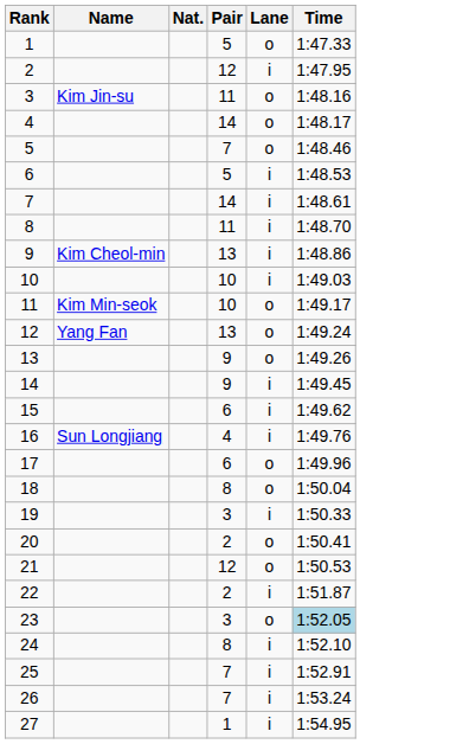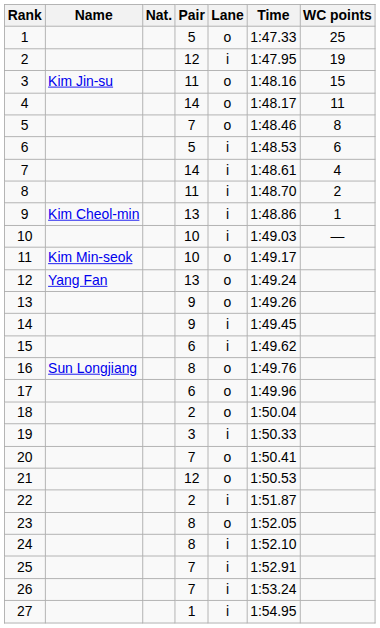 <table class="wikitable sortable" style="text-align:center">
 <tr>
 <th>Rank</th>
 <th>Name</th>
 <th>Nat.</th>
 <th>Pair</th>
 <th>Lane</th>
 <th>Time</th>
+<th>WC points</th>
 </tr>
 <tr>
 <td>1</td>
 <td align=left></td>
 <td></td>
 <td>5</td>
 <td>o</td>
 <td>1:47.33</td>
+<td>25</td>
 </tr>
 <tr>
 <td>2</td>
 <td align=left></td>
 <td></td>
 <td>12</td>
 <td>i</td>
 <td>1:47.95</td>
+<td>19</td>
 </tr>
 <tr>
 <td>3</td>
 <td align=left><a href='#'>Kim Jin-su</a></td>
 <td></td>
 <td>11</td>
 <td>o</td>
 <td>1:48.16</td>
+<td>15</td>
 </tr>
 <tr>
 <td>4</td>
 <td align=left></td>
 <td></td>
 <td>14</td>
 <td>o</td>
 <td>1:48.17</td>
+<td>11</td>
 </tr>
 <tr>
 <td>5</td>
 <td align=left></td>
 <td></td>
 <td>7</td>
 <td>o</td>
 <td>1:48.46</td>
+<td>8</td>
 </tr>
 <tr>
 <td>6</td>
 <td align=left></td>
 <td></td>
 <td>5</td>
 <td>i</td>
 <td>1:48.53</td>
+<td>6</td>
 </tr>
 <tr>
 <td>7</td>
 <td align=left></td>
 <td></td>
 <td>14</td>
 <td>i</td>
 <td>1:48.61</td>
+<td>4</td>
 </tr>
 <tr>
 <td>8</td>
 <td align=left></td>
 <td></td>
 <td>11</td>
 <td>i</td>
 <td>1:48.70</td>
+<td>2</td>
 </tr>
 <tr>
 <td>9</td>
 <td align=left><a href='#'>Kim Cheol-min</a></td>
 <td></td>
 <td>13</td>
 <td>i</td>
 <td>1:48.86</td>
+<td>1</td>
 </tr>
 <tr>
 <td>10</td>
 <td align=left></td>
 <td></td>
 <td>10</td>
 <td>i</td>
 <td>1:49.03</td>
+<td>—</td>
 </tr>
 <tr>
 <td>11</td>
 <td align=left><a href='#'>Kim Min-seok</a></td>
 <td></td>
 <td>10</td>
 <td>o</td>
 <td>1:49.17</td>
+<td></td>
 </tr>
 <tr>
 <td>12</td>
 <td align=left><a href='#'>Yang Fan</a></td>
 <td></td>
 <td>13</td>
 <td>o</td>
 <td>1:49.24</td>
+<td></td>
 </tr>
 <tr>
 <td>13</td>
 <td align=left></td>
 <td></td>
 <td>9</td>
 <td>o</td>
 <td>1:49.26</td>
+<td></td>
 </tr>
 <tr>
 <td>14</td>
 <td align=left></td>
 <td></td>
 <td>9</td>
 <td>i</td>
 <td>1:49.45</td>
+<td></td>
 </tr>
 <tr>
 <td>15</td>
 <td align=left></td>
 <td></td>
 <td>6</td>
 <td>i</td>
 <td>1:49.62</td>
+<td></td>
 </tr>
 <tr>
 <td>16</td>
 <td align=left><a href='#'>Sun Longjiang</a></td>
 <td></td>
-<td>4</td>
-<td>i</td>
+<td>8</td>
+<td>o</td>
 <td>1:49.76</td>
+<td></td>
 </tr>
 <tr>
 <td>17</td>
 <td align=left></td>
 <td></td>
 <td>6</td>
 <td>o</td>
 <td>1:49.96</td>
+<td></td>
 </tr>
 <tr>
 <td>18</td>
 <td align=left></td>
 <td></td>
-<td>8</td>
+<td>2</td>
 <td>o</td>
 <td>1:50.04</td>
+<td></td>
 </tr>
 <tr>
 <td>19</td>
 <td align=left></td>
 <td></td>
 <td>3</td>
 <td>i</td>
 <td>1:50.33</td>
+<td></td>
 </tr>
 <tr>
 <td>20</td>
 <td align=left></td>
 <td></td>
-<td>2</td>
+<td>7</td>
 <td>o</td>
 <td>1:50.41</td>
+<td></td>
 </tr>
 <tr>
 <td>21</td>
 <td align=left></td>
 <td></td>
 <td>12</td>
 <td>o</td>
 <td>1:50.53</td>
+<td></td>
 </tr>
 <tr>
 <td>22</td>
 <td align=left></td>
 <td></td>
 <td>2</td>
 <td>i</td>
 <td>1:51.87</td>
+<td></td>
 </tr>
 <tr>
 <td>23</td>
 <td align=left></td>
 <td></td>
-<td>3</td>
+<td>8</td>
 <td>o</td>
-<td style="background: lightblue;">1:52.05</td>
+<td>1:52.05</td>
+<td></td>
 </tr>
 <tr>
 <td>24</td>
 <td align=left></td>
 <td></td>
 <td>8</td>
 <td>i</td>
 <td>1:52.10</td>
+<td></td>
 </tr>
 <tr>
 <td>25</td>
 <td align=left></td>
 <td></td>
 <td>7</td>
 <td>i</td>
 <td>1:52.91</td>
+<td></td>
 </tr>
 <tr>
 <td>26</td>
 <td align=left></td>
 <td></td>
 <td>7</td>
 <td>i</td>
 <td>1:53.24</td>
+<td></td>
 </tr>
 <tr>
 <td>27</td>
 <td align=left></td>
 <td></td>
 <td>1</td>
 <td>i</td>
 <td>1:54.95</td>
+<td></td>
 </tr>
 </table>
